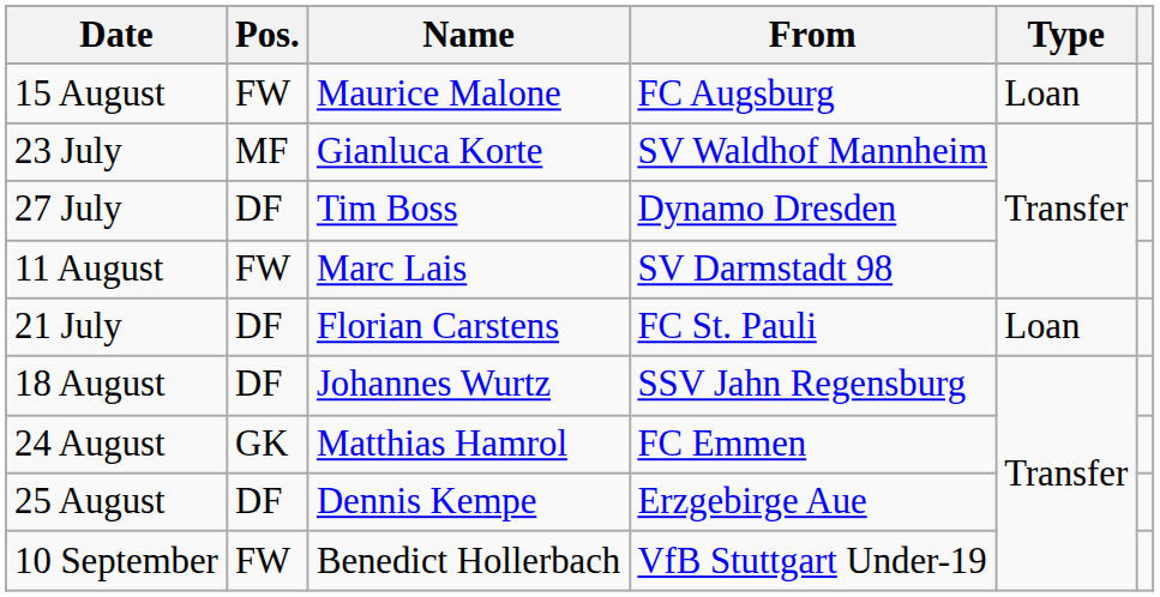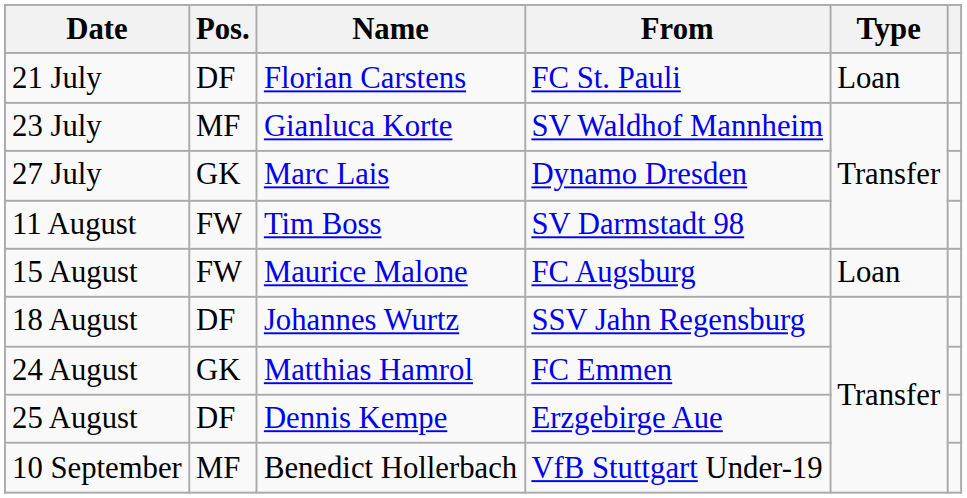 <table class="wikitable">
 <tr>
 <th>Date</th>
 <th>Pos.</th>
 <th>Name</th>
 <th>From</th>
 <th>Type</th>
 <th></th>
 </tr>
 <tr>
-<td>15 August</td>
-<td>FW</td>
-<td> <a href='#'>Maurice Malone</a></td>
-<td><a href='#'>FC Augsburg</a></td>
+<td>21 July</td>
+<td>DF</td>
+<td> <a href='#'>Florian Carstens</a></td>
+<td><a href='#'>FC St. Pauli</a></td>
 <td>Loan</td>
 <td></td>
 </tr>
 <tr>
 <td>23 July</td>
 <td>MF</td>
 <td> <a href='#'>Gianluca Korte</a></td>
 <td><a href='#'>SV Waldhof Mannheim</a></td>
 <td rowspan=3>Transfer</td>
 <td></td>
 </tr>
 <tr>
 <td>27 July</td>
-<td>DF</td>
-<td> <a href='#'>Tim Boss</a></td>
+<td>GK</td>
+<td> <a href='#'>Marc Lais</a></td>
 <td><a href='#'>Dynamo Dresden</a></td>
 <td></td>
 </tr>
 <tr>
 <td>11 August</td>
 <td>FW</td>
-<td> <a href='#'>Marc Lais</a></td>
+<td> <a href='#'>Tim Boss</a></td>
 <td><a href='#'>SV Darmstadt 98</a></td>
 <td></td>
 </tr>
 <tr>
-<td>21 July</td>
-<td>DF</td>
-<td> <a href='#'>Florian Carstens</a></td>
-<td><a href='#'>FC St. Pauli</a></td>
+<td>15 August</td>
+<td>FW</td>
+<td> <a href='#'>Maurice Malone</a></td>
+<td><a href='#'>FC Augsburg</a></td>
 <td>Loan</td>
 <td></td>
 </tr>
 <tr>
 <td>18 August</td>
 <td>DF</td>
 <td> <a href='#'>Johannes Wurtz</a></td>
 <td><a href='#'>SSV Jahn Regensburg</a></td>
 <td rowspan=4>Transfer</td>
 <td></td>
 </tr>
 <tr>
 <td>24 August</td>
 <td>GK</td>
 <td> <a href='#'>Matthias Hamrol</a></td>
 <td><a href='#'>FC Emmen</a></td>
 <td></td>
 </tr>
 <tr>
 <td>25 August</td>
 <td>DF</td>
 <td> <a href='#'>Dennis Kempe</a></td>
 <td><a href='#'>Erzgebirge Aue</a></td>
 <td></td>
 </tr>
 <tr>
 <td>10 September</td>
-<td>FW</td>
+<td>MF</td>
 <td> Benedict Hollerbach</td>
 <td><a href='#'>VfB Stuttgart</a> Under-19</td>
 <td></td>
 </tr>
 </table>
